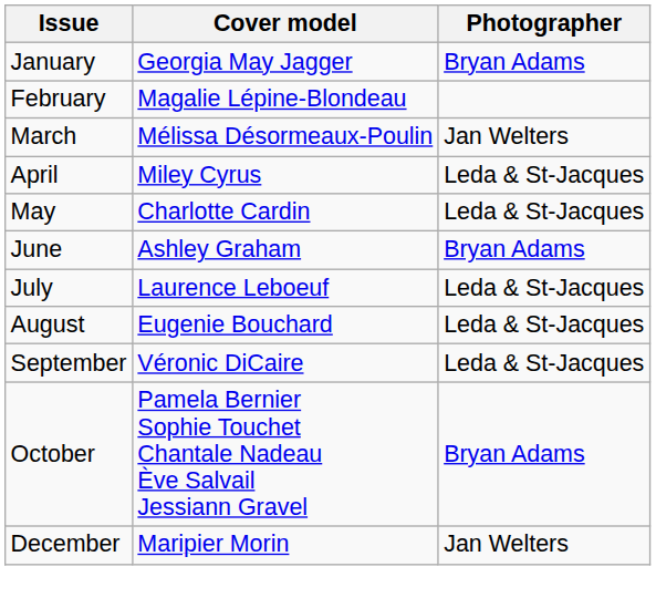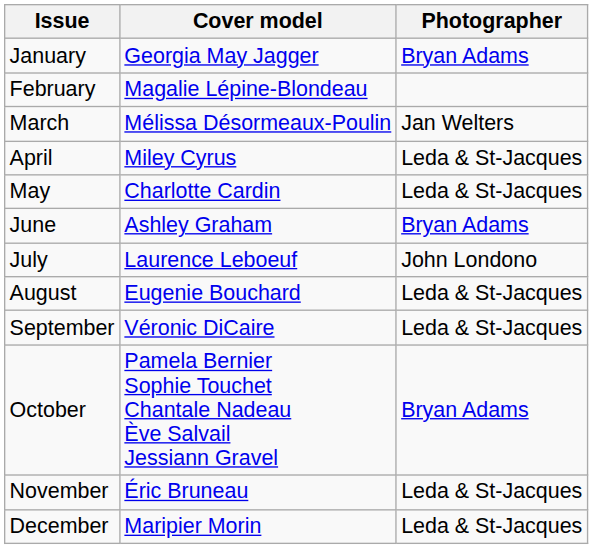 <table class="sortable wikitable">
 <tr>
 <th>Issue</th>
 <th>Cover model</th>
 <th>Photographer</th>
 </tr>
 <tr>
 <td>January</td>
 <td><a href='#'>Georgia May Jagger</a></td>
 <td><a href='#'>Bryan Adams</a></td>
 </tr>
 <tr>
 <td>February</td>
 <td><a href='#'>Magalie Lépine-Blondeau</a></td>
 <td></td>
 </tr>
 <tr>
 <td>March</td>
 <td><a href='#'>Mélissa Désormeaux-Poulin</a></td>
 <td>Jan Welters</td>
 </tr>
 <tr>
 <td>April</td>
 <td><a href='#'>Miley Cyrus</a></td>
 <td>Leda & St-Jacques</td>
 </tr>
 <tr>
 <td>May</td>
 <td><a href='#'>Charlotte Cardin</a></td>
 <td>Leda & St-Jacques</td>
 </tr>
 <tr>
 <td>June</td>
 <td><a href='#'>Ashley Graham</a></td>
 <td><a href='#'>Bryan Adams</a></td>
 </tr>
 <tr>
 <td>July</td>
 <td><a href='#'>Laurence Leboeuf</a></td>
-<td>Leda & St-Jacques</td>
+<td>John Londono</td>
 </tr>
 <tr>
 <td>August</td>
 <td><a href='#'>Eugenie Bouchard</a></td>
 <td>Leda & St-Jacques</td>
 </tr>
 <tr>
 <td>September</td>
 <td><a href='#'>Véronic DiCaire</a></td>
 <td>Leda & St-Jacques</td>
 </tr>
 <tr>
 <td>October</td>
 <td><a href='#'>Pamela Bernier</a><br><a href='#'>Sophie Touchet</a><br><a href='#'>Chantale Nadeau</a><br><a href='#'>Ève Salvail</a><br><a href='#'>Jessiann Gravel</a></td>
 <td><a href='#'>Bryan Adams</a></td>
 </tr>
 <tr>
+<td>November</td>
+<td><a href='#'>Éric Bruneau</a></td>
+<td>Leda & St-Jacques</td>
+</tr>
+<tr>
 <td>December</td>
 <td><a href='#'>Maripier Morin</a></td>
-<td>Jan Welters</td>
+<td>Leda & St-Jacques</td>
 </tr>
 </table>
